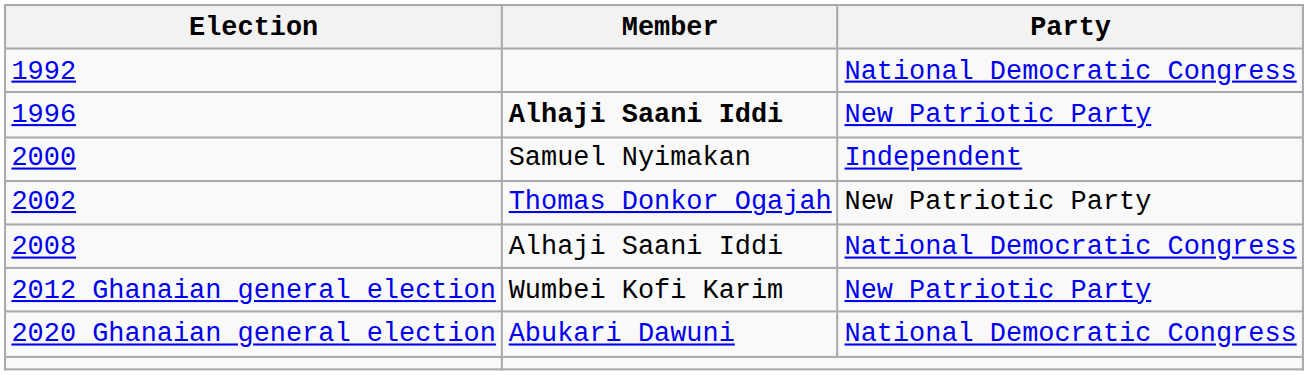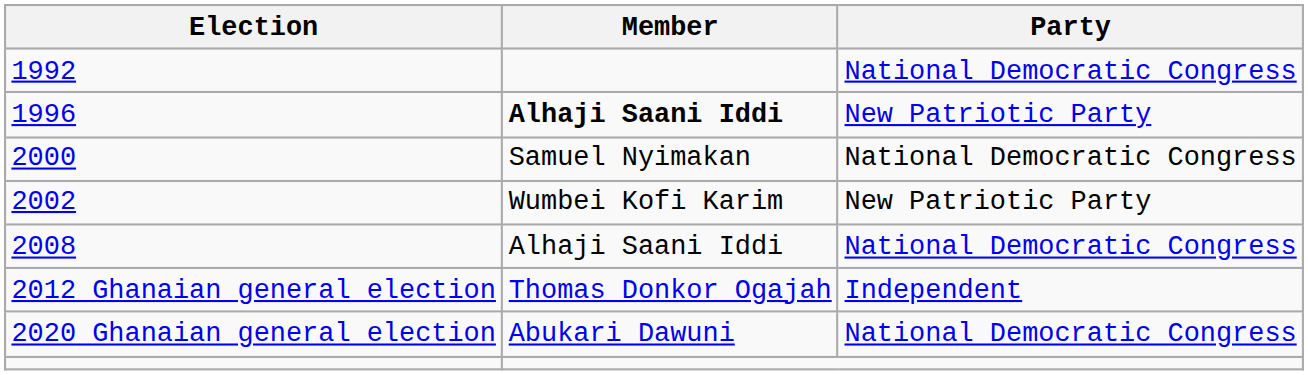 <table class="wikitable">
 <tr>
 <th>Election</th>
 <th>Member</th>
 <th>Party</th>
 </tr>
 <tr>
 <td><a href='#'>1992</a></td>
 <td></td>
 <td><a href='#'>National Democratic Congress</a></td>
 </tr>
 <tr>
 <td><a href='#'>1996</a></td>
 <td><strong>Alhaji Saani Iddi</strong></td>
 <td><a href='#'>New Patriotic Party</a></td>
 </tr>
 <tr>
 <td><a href='#'>2000</a></td>
 <td>Samuel Nyimakan</td>
-<td><a href='#'>Independent</a></td>
+<td>National Democratic Congress</td>
 </tr>
 <tr>
 <td><a href='#'>2002</a></td>
-<td><a href='#'>Thomas Donkor Ogajah</a></td>
+<td>Wumbei Kofi Karim</td>
 <td>New Patriotic Party</td>
 </tr>
 <tr>
 <td><a href='#'>2008</a></td>
 <td>Alhaji Saani Iddi</td>
 <td><a href='#'>National Democratic Congress</a></td>
 </tr>
 <tr>
 <td><a href='#'>2012 Ghanaian general election</a></td>
-<td>Wumbei Kofi Karim</td>
-<td><a href='#'>New Patriotic Party</a></td>
+<td><a href='#'>Thomas Donkor Ogajah</a></td>
+<td><a href='#'>Independent</a></td>
 </tr>
 <tr>
 <td><a href='#'>2020 Ghanaian general election</a></td>
 <td><a href='#'>Abukari Dawuni</a></td>
 <td><a href='#'>National Democratic Congress</a></td>
 </tr>
 <tr>
 <td></td>
 </tr>
 </table>
